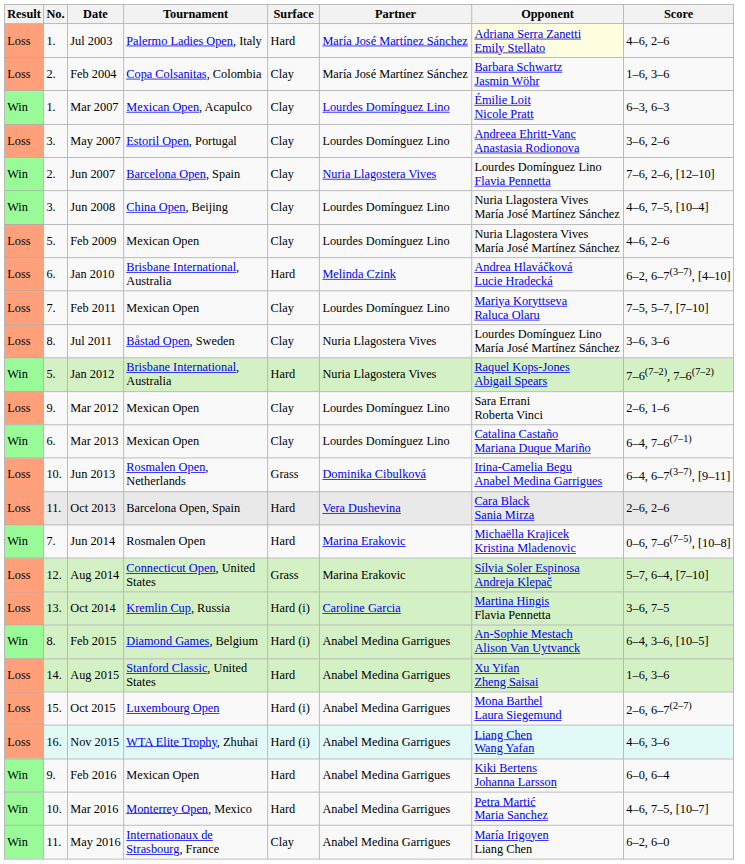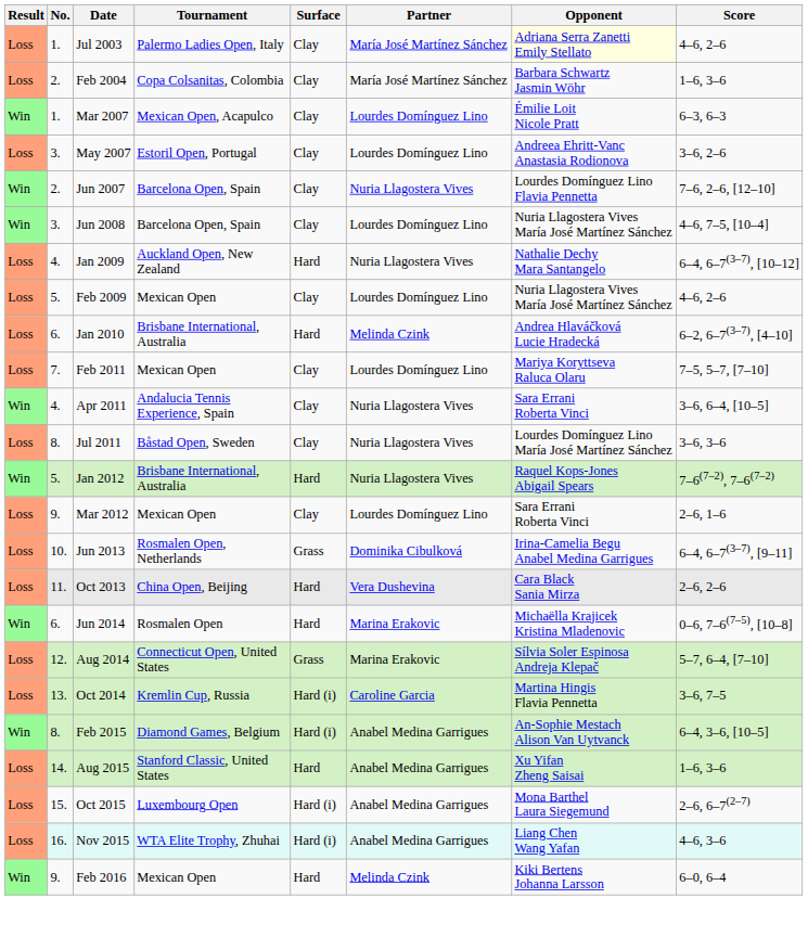 <table class="sortable wikitable">
 <tr>
 <th>Result</th>
 <th>No.</th>
 <th>Date</th>
 <th width=180>Tournament</th>
 <th width=60>Surface</th>
 <th width=190>Partner</th>
 <th width=190>Opponent</th>
 <th class="unsortable">Score</th>
 </tr>
 <tr>
 <td style="background:#ffa07a;">Loss</td>
 <td>1.</td>
 <td>Jul 2003</td>
 <td><a href='#'>Palermo Ladies Open</a>, Italy</td>
-<td>Hard</td>
+<td>Clay</td>
 <td> <a href='#'>María José Martínez Sánchez</a></td>
 <td style="background: lightyellow;"> <a href='#'>Adriana Serra Zanetti</a><br> <a href='#'>Emily Stellato</a></td>
 <td>4–6, 2–6</td>
 </tr>
 <tr>
 <td style="background:#ffa07a;">Loss</td>
 <td>2.</td>
 <td>Feb 2004</td>
 <td><a href='#'>Copa Colsanitas</a>, Colombia</td>
 <td>Clay</td>
 <td> María José Martínez Sánchez</td>
 <td> <a href='#'>Barbara Schwartz</a><br> <a href='#'>Jasmin Wöhr</a></td>
 <td>1–6, 3–6</td>
 </tr>
 <tr>
 <td style="background:#98fb98;">Win</td>
 <td>1.</td>
 <td>Mar 2007</td>
 <td><a href='#'>Mexican Open</a>, Acapulco</td>
 <td>Clay</td>
 <td> <a href='#'>Lourdes Domínguez Lino</a></td>
 <td> <a href='#'>Émilie Loit</a><br> <a href='#'>Nicole Pratt</a></td>
 <td>6–3, 6–3</td>
 </tr>
 <tr>
 <td style="background:#ffa07a;">Loss</td>
 <td>3.</td>
 <td>May 2007</td>
 <td><a href='#'>Estoril Open</a>, Portugal</td>
 <td>Clay</td>
 <td> Lourdes Domínguez Lino</td>
 <td> <a href='#'>Andreea Ehritt-Vanc</a><br> <a href='#'>Anastasia Rodionova</a></td>
 <td>3–6, 2–6</td>
 </tr>
 <tr>
 <td style="background:#98fb98;">Win</td>
 <td>2.</td>
 <td>Jun 2007</td>
 <td><a href='#'>Barcelona Open</a>, Spain</td>
 <td>Clay</td>
 <td> <a href='#'>Nuria Llagostera Vives</a></td>
 <td> Lourdes Domínguez Lino<br> <a href='#'>Flavia Pennetta</a></td>
 <td>7–6, 2–6, [12–10]</td>
 </tr>
 <tr>
 <td style="background:#98fb98;">Win</td>
 <td>3.</td>
 <td>Jun 2008</td>
-<td><a href='#'>China Open</a>, Beijing</td>
+<td>Barcelona Open, Spain</td>
 <td>Clay</td>
 <td> Lourdes Domínguez Lino</td>
 <td> Nuria Llagostera Vives<br> María José Martínez Sánchez</td>
 <td>4–6, 7–5, [10–4]</td>
+</tr>
+<tr>
+<td style="background:#ffa07a;">Loss</td>
+<td>4.</td>
+<td>Jan 2009</td>
+<td><a href='#'>Auckland Open</a>, New Zealand</td>
+<td>Hard</td>
+<td> Nuria Llagostera Vives</td>
+<td> <a href='#'>Nathalie Dechy</a><br> <a href='#'>Mara Santangelo</a></td>
+<td>6–4, 6–7<sup>(3–7)</sup>, [10–12]</td>
 </tr>
 <tr>
 <td style="background:#ffa07a;">Loss</td>
 <td>5.</td>
 <td>Feb 2009</td>
 <td>Mexican Open</td>
 <td>Clay</td>
 <td> Lourdes Domínguez Lino</td>
 <td> Nuria Llagostera Vives<br> María José Martínez Sánchez</td>
 <td>4–6, 2–6</td>
 </tr>
 <tr>
 <td style="background:#ffa07a;">Loss</td>
 <td>6.</td>
 <td>Jan 2010</td>
 <td><a href='#'>Brisbane International</a>, Australia</td>
 <td>Hard</td>
 <td> <a href='#'>Melinda Czink</a></td>
 <td> <a href='#'>Andrea Hlaváčková</a><br> <a href='#'>Lucie Hradecká</a></td>
 <td>6–2, 6–7<sup>(3–7)</sup>, [4–10]</td>
 </tr>
 <tr>
 <td style="background:#ffa07a;">Loss</td>
 <td>7.</td>
 <td>Feb 2011</td>
 <td>Mexican Open</td>
 <td>Clay</td>
 <td> Lourdes Domínguez Lino</td>
 <td> <a href='#'>Mariya Koryttseva</a><br> <a href='#'>Raluca Olaru</a></td>
 <td>7–5, 5–7, [7–10]</td>
 </tr>
 <tr>
+<td style="background:#98fb98;">Win</td>
+<td>4.</td>
+<td>Apr 2011</td>
+<td><a href='#'>Andalucia Tennis Experience</a>, Spain</td>
+<td>Clay</td>
+<td> Nuria Llagostera Vives</td>
+<td> <a href='#'>Sara Errani</a><br> <a href='#'>Roberta Vinci</a></td>
+<td>3–6, 6–4, [10–5]</td>
+</tr>
+<tr>
 <td style="background:#ffa07a;">Loss</td>
 <td>8.</td>
 <td>Jul 2011</td>
 <td><a href='#'>Båstad Open</a>, Sweden</td>
 <td>Clay</td>
 <td> Nuria Llagostera Vives</td>
 <td> Lourdes Domínguez Lino<br> María José Martínez Sánchez</td>
 <td>3–6, 3–6</td>
 </tr>
 <tr bgcolor=d4f1c5>
 <td style="background:#98fb98;">Win</td>
 <td>5.</td>
 <td>Jan 2012</td>
 <td><a href='#'>Brisbane International</a>, Australia</td>
 <td>Hard</td>
 <td> Nuria Llagostera Vives</td>
 <td> <a href='#'>Raquel Kops-Jones</a><br> <a href='#'>Abigail Spears</a></td>
 <td>7–6<sup>(7–2)</sup>, 7–6<sup>(7–2)</sup></td>
 </tr>
 <tr>
 <td style="background:#ffa07a;">Loss</td>
 <td>9.</td>
 <td>Mar 2012</td>
 <td>Mexican Open</td>
 <td>Clay</td>
 <td> Lourdes Domínguez Lino</td>
 <td> Sara Errani<br> Roberta Vinci</td>
 <td>2–6, 1–6</td>
 </tr>
 <tr>
-<td style="background:#98fb98;">Win</td>
-<td>6.</td>
-<td>Mar 2013</td>
-<td>Mexican Open</td>
-<td>Clay</td>
-<td> Lourdes Domínguez Lino</td>
-<td> <a href='#'>Catalina Castaño</a><br> <a href='#'>Mariana Duque Mariño</a></td>
-<td>6–4, 7–6<sup>(7–1)</sup></td>
-</tr>
-<tr>
 <td style="background:#ffa07a;">Loss</td>
 <td>10.</td>
 <td>Jun 2013</td>
 <td><a href='#'>Rosmalen Open</a>, Netherlands</td>
 <td>Grass</td>
 <td> <a href='#'>Dominika Cibulková</a></td>
 <td> <a href='#'>Irina-Camelia Begu</a><br> <a href='#'>Anabel Medina Garrigues</a></td>
 <td>6–4, 6–7<sup>(3–7)</sup>, [9–11]</td>
 </tr>
 <tr bgcolor="#e9e9e9">
 <td style="background:#ffa07a;">Loss</td>
 <td>11.</td>
 <td>Oct 2013</td>
-<td>Barcelona Open, Spain</td>
+<td><a href='#'>China Open</a>, Beijing</td>
 <td>Hard</td>
 <td> <a href='#'>Vera Dushevina</a></td>
 <td> <a href='#'>Cara Black</a><br> <a href='#'>Sania Mirza</a></td>
 <td>2–6, 2–6</td>
 </tr>
 <tr>
 <td style="background:#98fb98;">Win</td>
-<td>7.</td>
+<td>6.</td>
 <td>Jun 2014</td>
 <td>Rosmalen Open</td>
 <td>Hard</td>
 <td> <a href='#'>Marina Erakovic</a></td>
 <td> <a href='#'>Michaëlla Krajicek</a><br> <a href='#'>Kristina Mladenovic</a></td>
 <td>0–6, 7–6<sup>(7–5)</sup>, [10–8]</td>
 </tr>
 <tr style="background:#d4f1c5;">
 <td style="background:#ffa07a;">Loss</td>
 <td>12.</td>
 <td>Aug 2014</td>
 <td><a href='#'>Connecticut Open</a>, United States</td>
 <td>Grass</td>
 <td> Marina Erakovic</td>
 <td> <a href='#'>Sílvia Soler Espinosa</a><br> <a href='#'>Andreja Klepač</a></td>
 <td>5–7, 6–4, [7–10]</td>
 </tr>
 <tr style="background:#d4f1c5;">
 <td style="background:#ffa07a;">Loss</td>
 <td>13.</td>
 <td>Oct 2014</td>
 <td><a href='#'>Kremlin Cup</a>, Russia</td>
 <td>Hard (i)</td>
 <td> <a href='#'>Caroline Garcia</a></td>
 <td> <a href='#'>Martina Hingis</a><br> Flavia Pennetta</td>
 <td>3–6, 7–5</td>
 </tr>
 <tr bgcolor=d4f1c5>
 <td style="background:#98fb98;">Win</td>
 <td>8.</td>
 <td>Feb 2015</td>
 <td><a href='#'>Diamond Games</a>, Belgium</td>
 <td>Hard (i)</td>
 <td> Anabel Medina Garrigues</td>
 <td> <a href='#'>An-Sophie Mestach</a><br>  <a href='#'>Alison Van Uytvanck</a></td>
 <td>6–4, 3–6, [10–5]</td>
 </tr>
 <tr bgcolor=#d4f1c5>
 <td style="background:#ffa07a;">Loss</td>
 <td>14.</td>
 <td>Aug 2015</td>
 <td><a href='#'>Stanford Classic</a>, United States</td>
 <td>Hard</td>
 <td> Anabel Medina Garrigues</td>
 <td> <a href='#'>Xu Yifan</a><br> <a href='#'>Zheng Saisai</a></td>
 <td>1–6, 3–6</td>
 </tr>
 <tr>
 <td style="background:#ffa07a;">Loss</td>
 <td>15.</td>
 <td>Oct 2015</td>
 <td><a href='#'>Luxembourg Open</a></td>
 <td>Hard (i)</td>
 <td> Anabel Medina Garrigues</td>
 <td> <a href='#'>Mona Barthel</a><br> <a href='#'>Laura Siegemund</a></td>
 <td>2–6, 6–7<sup>(2–7)</sup></td>
 </tr>
 <tr bgcolor=E2FAF7>
 <td style="background:#ffa07a;">Loss</td>
 <td>16.</td>
 <td>Nov 2015</td>
 <td><a href='#'>WTA Elite Trophy</a>, Zhuhai</td>
 <td>Hard (i)</td>
 <td> Anabel Medina Garrigues</td>
 <td> <a href='#'>Liang Chen</a><br> <a href='#'>Wang Yafan</a></td>
 <td>4–6, 3–6</td>
 </tr>
 <tr>
 <td style="background:#98fb98;">Win</td>
 <td>9.</td>
 <td>Feb 2016</td>
 <td>Mexican Open</td>
 <td>Hard</td>
-<td> Anabel Medina Garrigues</td>
+<td> <a href='#'>Melinda Czink</a></td>
 <td> <a href='#'>Kiki Bertens</a><br> <a href='#'>Johanna Larsson</a></td>
 <td>6–0, 6–4</td>
 </tr>
-<tr>
-<td style="background:#98fb98;">Win</td>
-<td>10.</td>
-<td>Mar 2016</td>
-<td><a href='#'>Monterrey Open</a>, Mexico</td>
-<td>Hard</td>
-<td> Anabel Medina Garrigues</td>
-<td> <a href='#'>Petra Martić</a><br> <a href='#'>Maria Sanchez</a></td>
-<td>4–6, 7–5, [10–7]</td>
-</tr>
-<tr>
-<td style="background:#98fb98;">Win</td>
-<td>11.</td>
-<td>May 2016</td>
-<td><a href='#'>Internationaux de Strasbourg</a>, France</td>
-<td>Clay</td>
-<td> Anabel Medina Garrigues</td>
-<td> <a href='#'>María Irigoyen</a><br> Liang Chen</td>
-<td>6–2, 6–0</td>
-</tr>
 </table>
